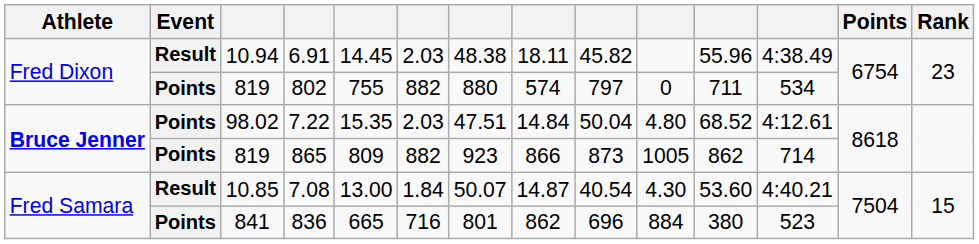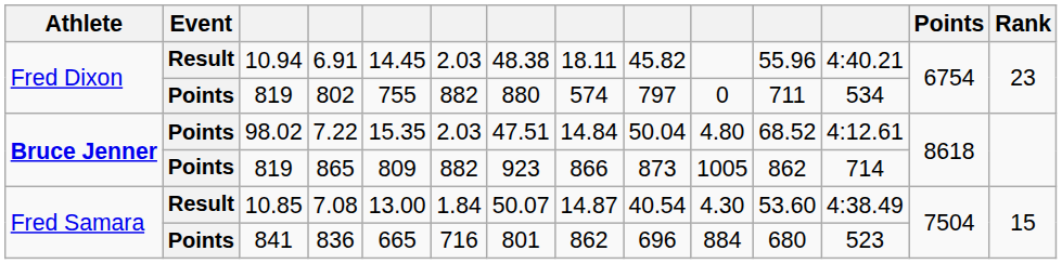 <table class=wikitable style=font-size:90%;text-align:center>
 <tr>
 <th>Athlete</th>
 <th>Event</th>
 <th></th>
 <th></th>
 <th></th>
 <th></th>
 <th></th>
 <th></th>
 <th></th>
 <th></th>
 <th></th>
 <th></th>
 <th>Points</th>
 <th>Rank</th>
 </tr>
 <tr>
 <td align=left rowspan=2><a href='#'>Fred Dixon</a></td>
 <th style=font-size:95%>Result</th>
 <td>10.94</td>
 <td>6.91</td>
 <td>14.45</td>
 <td>2.03</td>
 <td>48.38</td>
 <td>18.11</td>
 <td>45.82</td>
 <td></td>
 <td>55.96</td>
-<td>4:38.49</td>
+<td>4:40.21</td>
 <td rowspan=2>6754</td>
 <td rowspan=2>23</td>
 </tr>
 <tr>
 <th style=font-size:95%>Points</th>
 <td>819</td>
 <td>802</td>
 <td>755</td>
 <td>882</td>
 <td>880</td>
 <td>574</td>
 <td>797</td>
 <td>0</td>
 <td>711</td>
 <td>534</td>
 </tr>
 <tr>
 <td align=left rowspan=2><strong><a href='#'>Bruce Jenner</a></strong></td>
 <th style=font-size:95%>Points</th>
 <td>98.02</td>
 <td>7.22</td>
 <td>15.35</td>
 <td>2.03</td>
 <td>47.51</td>
 <td>14.84</td>
 <td>50.04</td>
 <td>4.80</td>
 <td>68.52</td>
 <td>4:12.61</td>
 <td rowspan=2>8618 </td>
 <td rowspan=2></td>
 </tr>
 <tr>
 <th style=font-size:95%>Points</th>
 <td>819</td>
 <td>865</td>
 <td>809</td>
 <td>882</td>
 <td>923</td>
 <td>866</td>
 <td>873</td>
 <td>1005</td>
 <td>862</td>
 <td>714</td>
 </tr>
 <tr>
 <td align=left rowspan=2><a href='#'>Fred Samara</a></td>
 <th style=font-size:95%>Result</th>
 <td>10.85</td>
 <td>7.08</td>
 <td>13.00</td>
 <td>1.84</td>
 <td>50.07</td>
 <td>14.87</td>
 <td>40.54</td>
 <td>4.30</td>
 <td>53.60</td>
-<td>4:40.21</td>
+<td>4:38.49</td>
 <td rowspan=2>7504</td>
 <td rowspan=2>15</td>
 </tr>
 <tr>
 <th style=font-size:95%>Points</th>
 <td>841</td>
 <td>836</td>
 <td>665</td>
 <td>716</td>
 <td>801</td>
 <td>862</td>
 <td>696</td>
 <td>884</td>
-<td>380</td>
+<td>680</td>
 <td>523</td>
 </tr>
 </table>
